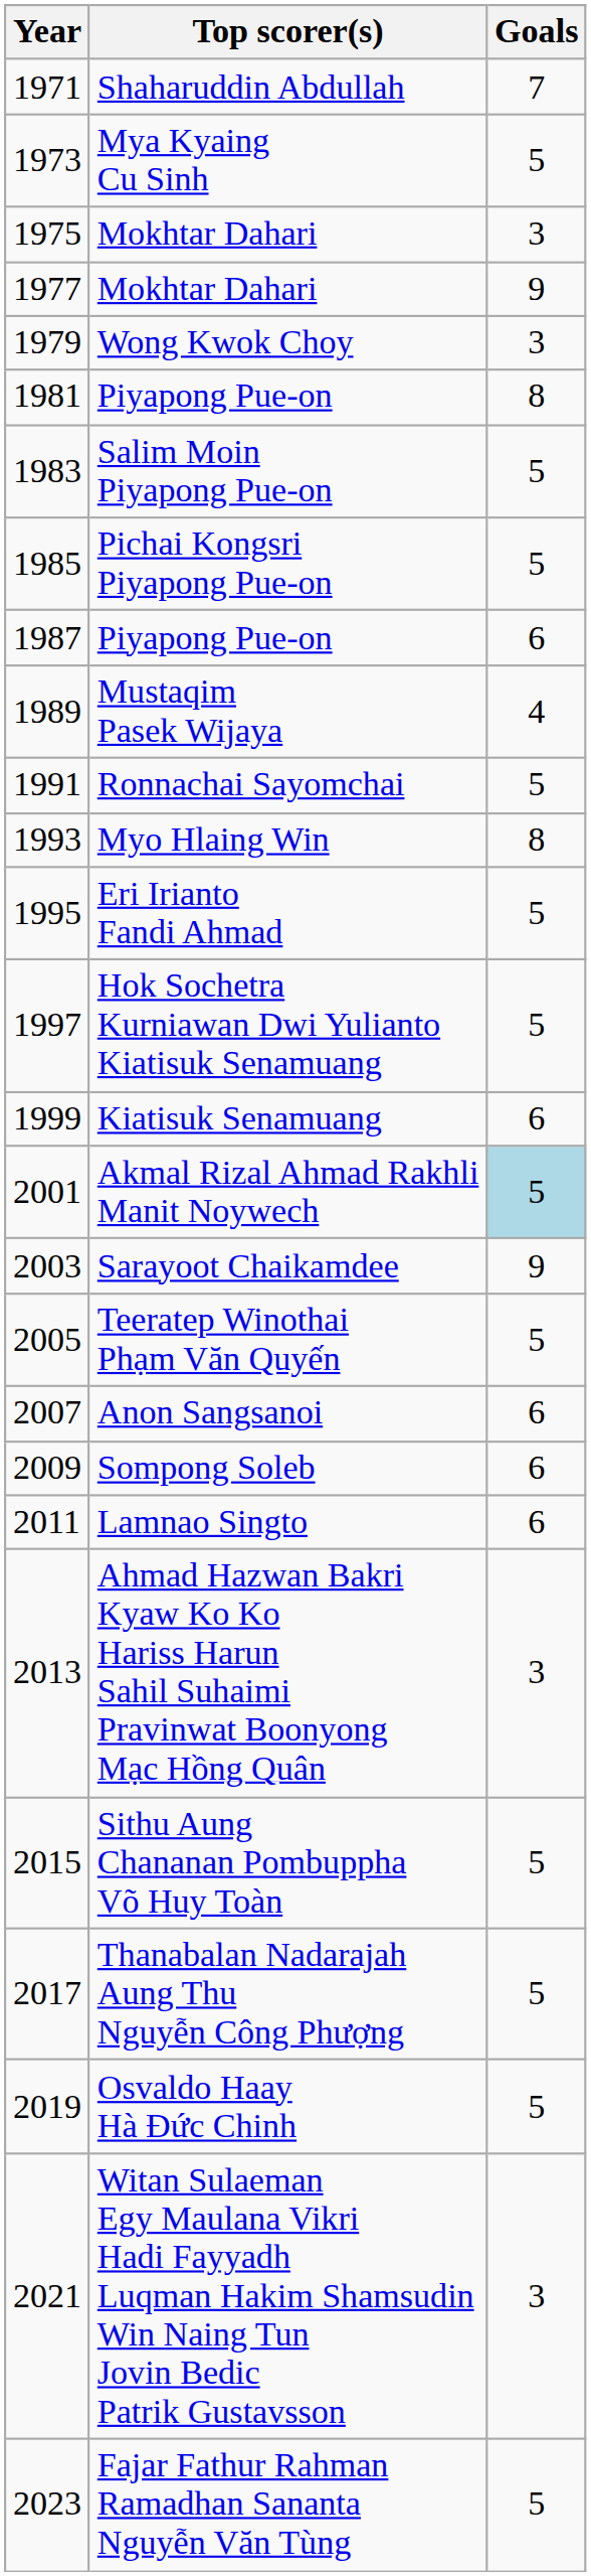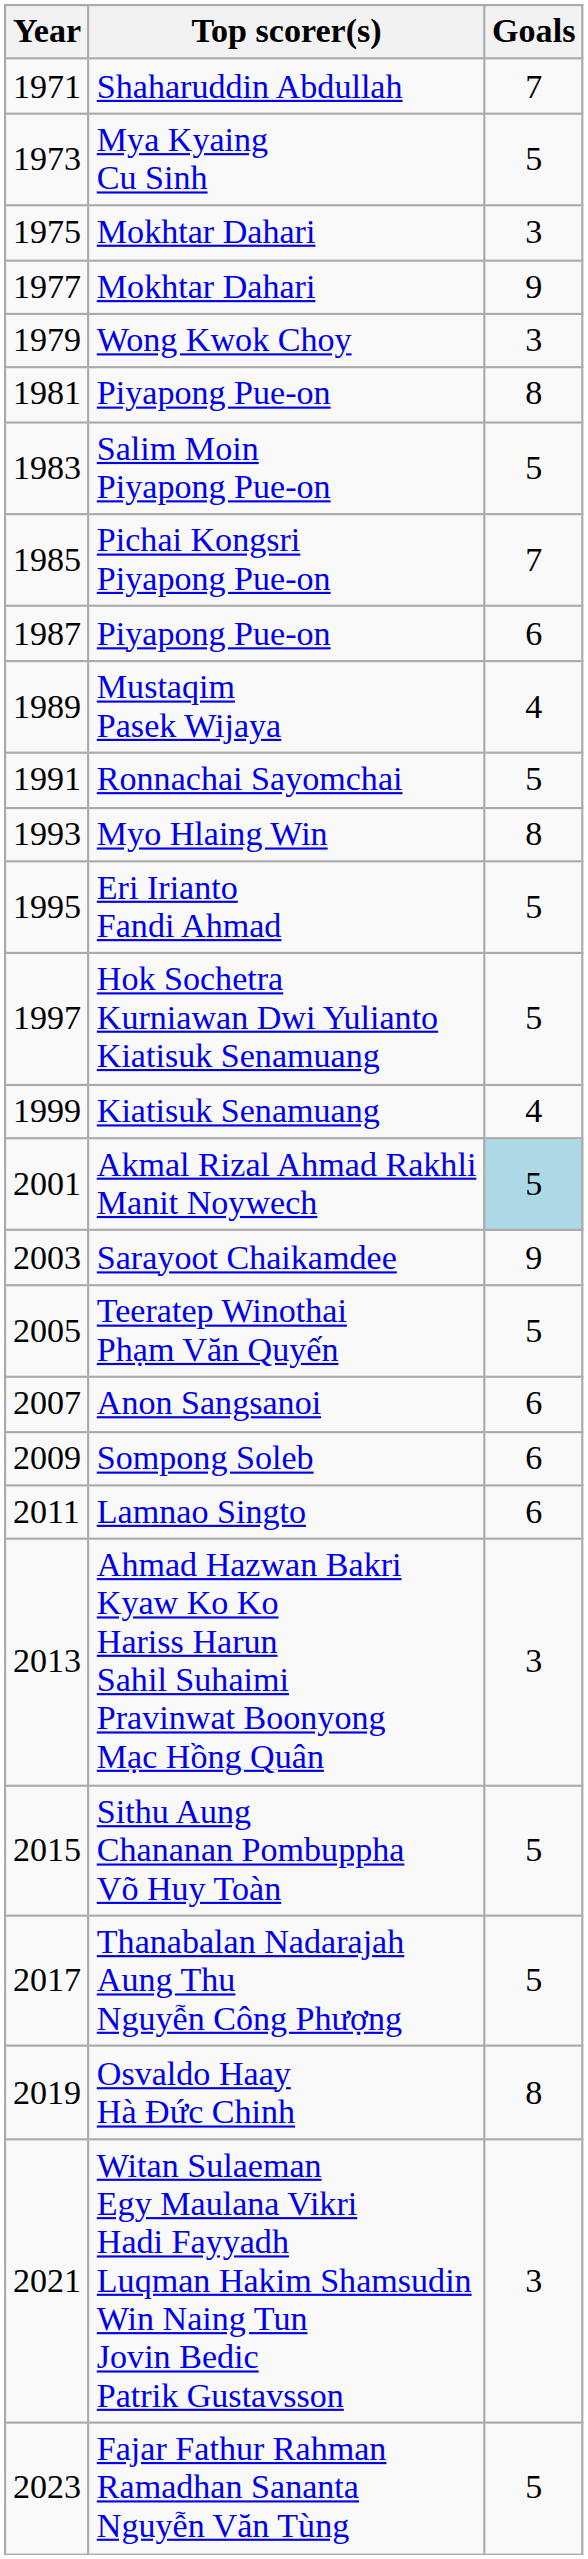 <table class="wikitable">
 <tr>
 <th>Year</th>
 <th>Top scorer(s)</th>
 <th>Goals</th>
 </tr>
 <tr>
 <td>1971</td>
 <td> <a href='#'>Shaharuddin Abdullah</a></td>
 <td align=center>7</td>
 </tr>
 <tr>
 <td>1973</td>
 <td> <a href='#'>Mya Kyaing</a> <br>  <a href='#'>Cu Sinh</a></td>
 <td align=center>5</td>
 </tr>
 <tr>
 <td>1975</td>
 <td> <a href='#'>Mokhtar Dahari</a></td>
 <td align=center>3</td>
 </tr>
 <tr>
 <td>1977</td>
 <td> <a href='#'>Mokhtar Dahari</a></td>
 <td align=center>9</td>
 </tr>
 <tr>
 <td>1979</td>
 <td> <a href='#'>Wong Kwok Choy</a></td>
 <td align=center>3</td>
 </tr>
 <tr>
 <td>1981</td>
 <td> <a href='#'>Piyapong Pue-on</a></td>
 <td align=center>8</td>
 </tr>
 <tr>
 <td>1983</td>
 <td> <a href='#'>Salim Moin</a> <br>  <a href='#'>Piyapong Pue-on</a></td>
 <td align=center>5</td>
 </tr>
 <tr>
 <td>1985</td>
 <td> <a href='#'>Pichai Kongsri</a> <br>  <a href='#'>Piyapong Pue-on</a></td>
-<td align=center>5</td>
+<td align=center>7</td>
 </tr>
 <tr>
 <td>1987</td>
 <td> <a href='#'>Piyapong Pue-on</a></td>
 <td align=center>6</td>
 </tr>
 <tr>
 <td>1989</td>
 <td> <a href='#'>Mustaqim</a> <br>  <a href='#'>Pasek Wijaya</a></td>
 <td align=center>4</td>
 </tr>
 <tr>
 <td>1991</td>
 <td> <a href='#'>Ronnachai Sayomchai</a></td>
 <td align=center>5</td>
 </tr>
 <tr>
 <td>1993</td>
 <td> <a href='#'>Myo Hlaing Win</a></td>
 <td align=center>8</td>
 </tr>
 <tr>
 <td>1995</td>
 <td> <a href='#'>Eri Irianto</a> <br>  <a href='#'>Fandi Ahmad</a></td>
 <td align=center>5</td>
 </tr>
 <tr>
 <td>1997</td>
 <td> <a href='#'>Hok Sochetra</a> <br>  <a href='#'>Kurniawan Dwi Yulianto</a> <br>  <a href='#'>Kiatisuk Senamuang</a></td>
 <td align=center>5</td>
 </tr>
 <tr>
 <td>1999</td>
 <td> <a href='#'>Kiatisuk Senamuang</a></td>
-<td align=center>6</td>
+<td align=center>4</td>
 </tr>
 <tr>
 <td>2001</td>
 <td> <a href='#'>Akmal Rizal Ahmad Rakhli</a> <br>  <a href='#'>Manit Noywech</a></td>
 <td align=center style="background: lightblue;">5</td>
 </tr>
 <tr>
 <td>2003</td>
 <td> <a href='#'>Sarayoot Chaikamdee</a></td>
 <td align=center>9</td>
 </tr>
 <tr>
 <td>2005</td>
 <td> <a href='#'>Teeratep Winothai</a><br> <a href='#'>Phạm Văn Quyến</a></td>
 <td align=center>5</td>
 </tr>
 <tr>
 <td>2007</td>
 <td> <a href='#'>Anon Sangsanoi</a></td>
 <td align=center>6</td>
 </tr>
 <tr>
 <td>2009</td>
 <td> <a href='#'>Sompong Soleb</a></td>
 <td align=center>6</td>
 </tr>
 <tr>
 <td>2011</td>
 <td> <a href='#'>Lamnao Singto</a></td>
 <td align=center>6</td>
 </tr>
 <tr>
 <td>2013</td>
 <td> <a href='#'>Ahmad Hazwan Bakri</a><br> <a href='#'>Kyaw Ko Ko</a><br> <a href='#'>Hariss Harun</a><br> <a href='#'>Sahil Suhaimi</a><br> <a href='#'>Pravinwat Boonyong</a><br> <a href='#'>Mạc Hồng Quân</a></td>
 <td align=center>3</td>
 </tr>
 <tr>
 <td>2015</td>
 <td> <a href='#'>Sithu Aung</a><br> <a href='#'>Chananan Pombuppha</a><br> <a href='#'>Võ Huy Toàn</a></td>
 <td align=center>5</td>
 </tr>
 <tr>
 <td>2017</td>
 <td> <a href='#'>Thanabalan Nadarajah</a><br> <a href='#'>Aung Thu</a><br> <a href='#'>Nguyễn Công Phượng</a></td>
 <td align=center>5</td>
 </tr>
 <tr>
 <td>2019</td>
 <td> <a href='#'>Osvaldo Haay</a><br> <a href='#'>Hà Đức Chinh</a></td>
-<td align=center>5</td>
+<td align=center>8</td>
 </tr>
 <tr>
 <td>2021</td>
 <td> <a href='#'>Witan Sulaeman</a><br> <a href='#'>Egy Maulana Vikri</a><br> <a href='#'>Hadi Fayyadh</a><br> <a href='#'>Luqman Hakim Shamsudin</a><br> <a href='#'>Win Naing Tun</a><br> <a href='#'>Jovin Bedic</a><br> <a href='#'>Patrik Gustavsson</a></td>
 <td align=center>3</td>
 </tr>
 <tr>
 <td>2023</td>
 <td> <a href='#'>Fajar Fathur Rahman</a><br> <a href='#'>Ramadhan Sananta</a><br> <a href='#'>Nguyễn Văn Tùng</a></td>
 <td align=center>5</td>
 </tr>
 </table>
